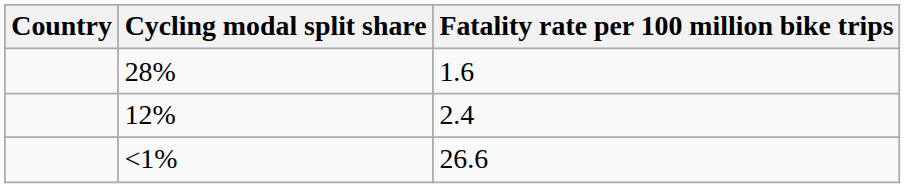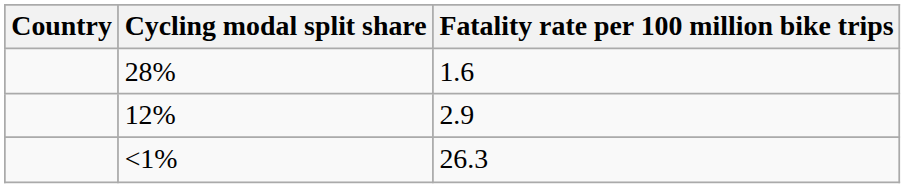 <table class="wikitable">
 <tr>
 <th>Country</th>
 <th>Cycling modal split share</th>
 <th>Fatality rate per 100 million bike trips</th>
 </tr>
 <tr>
 <td></td>
 <td>28%</td>
 <td>1.6</td>
 </tr>
 <tr>
 <td></td>
 <td>12%</td>
-<td>2.4</td>
+<td>2.9</td>
 </tr>
 <tr>
 <td></td>
 <td><1%</td>
-<td>26.6</td>
+<td>26.3</td>
 </tr>
 </table>
